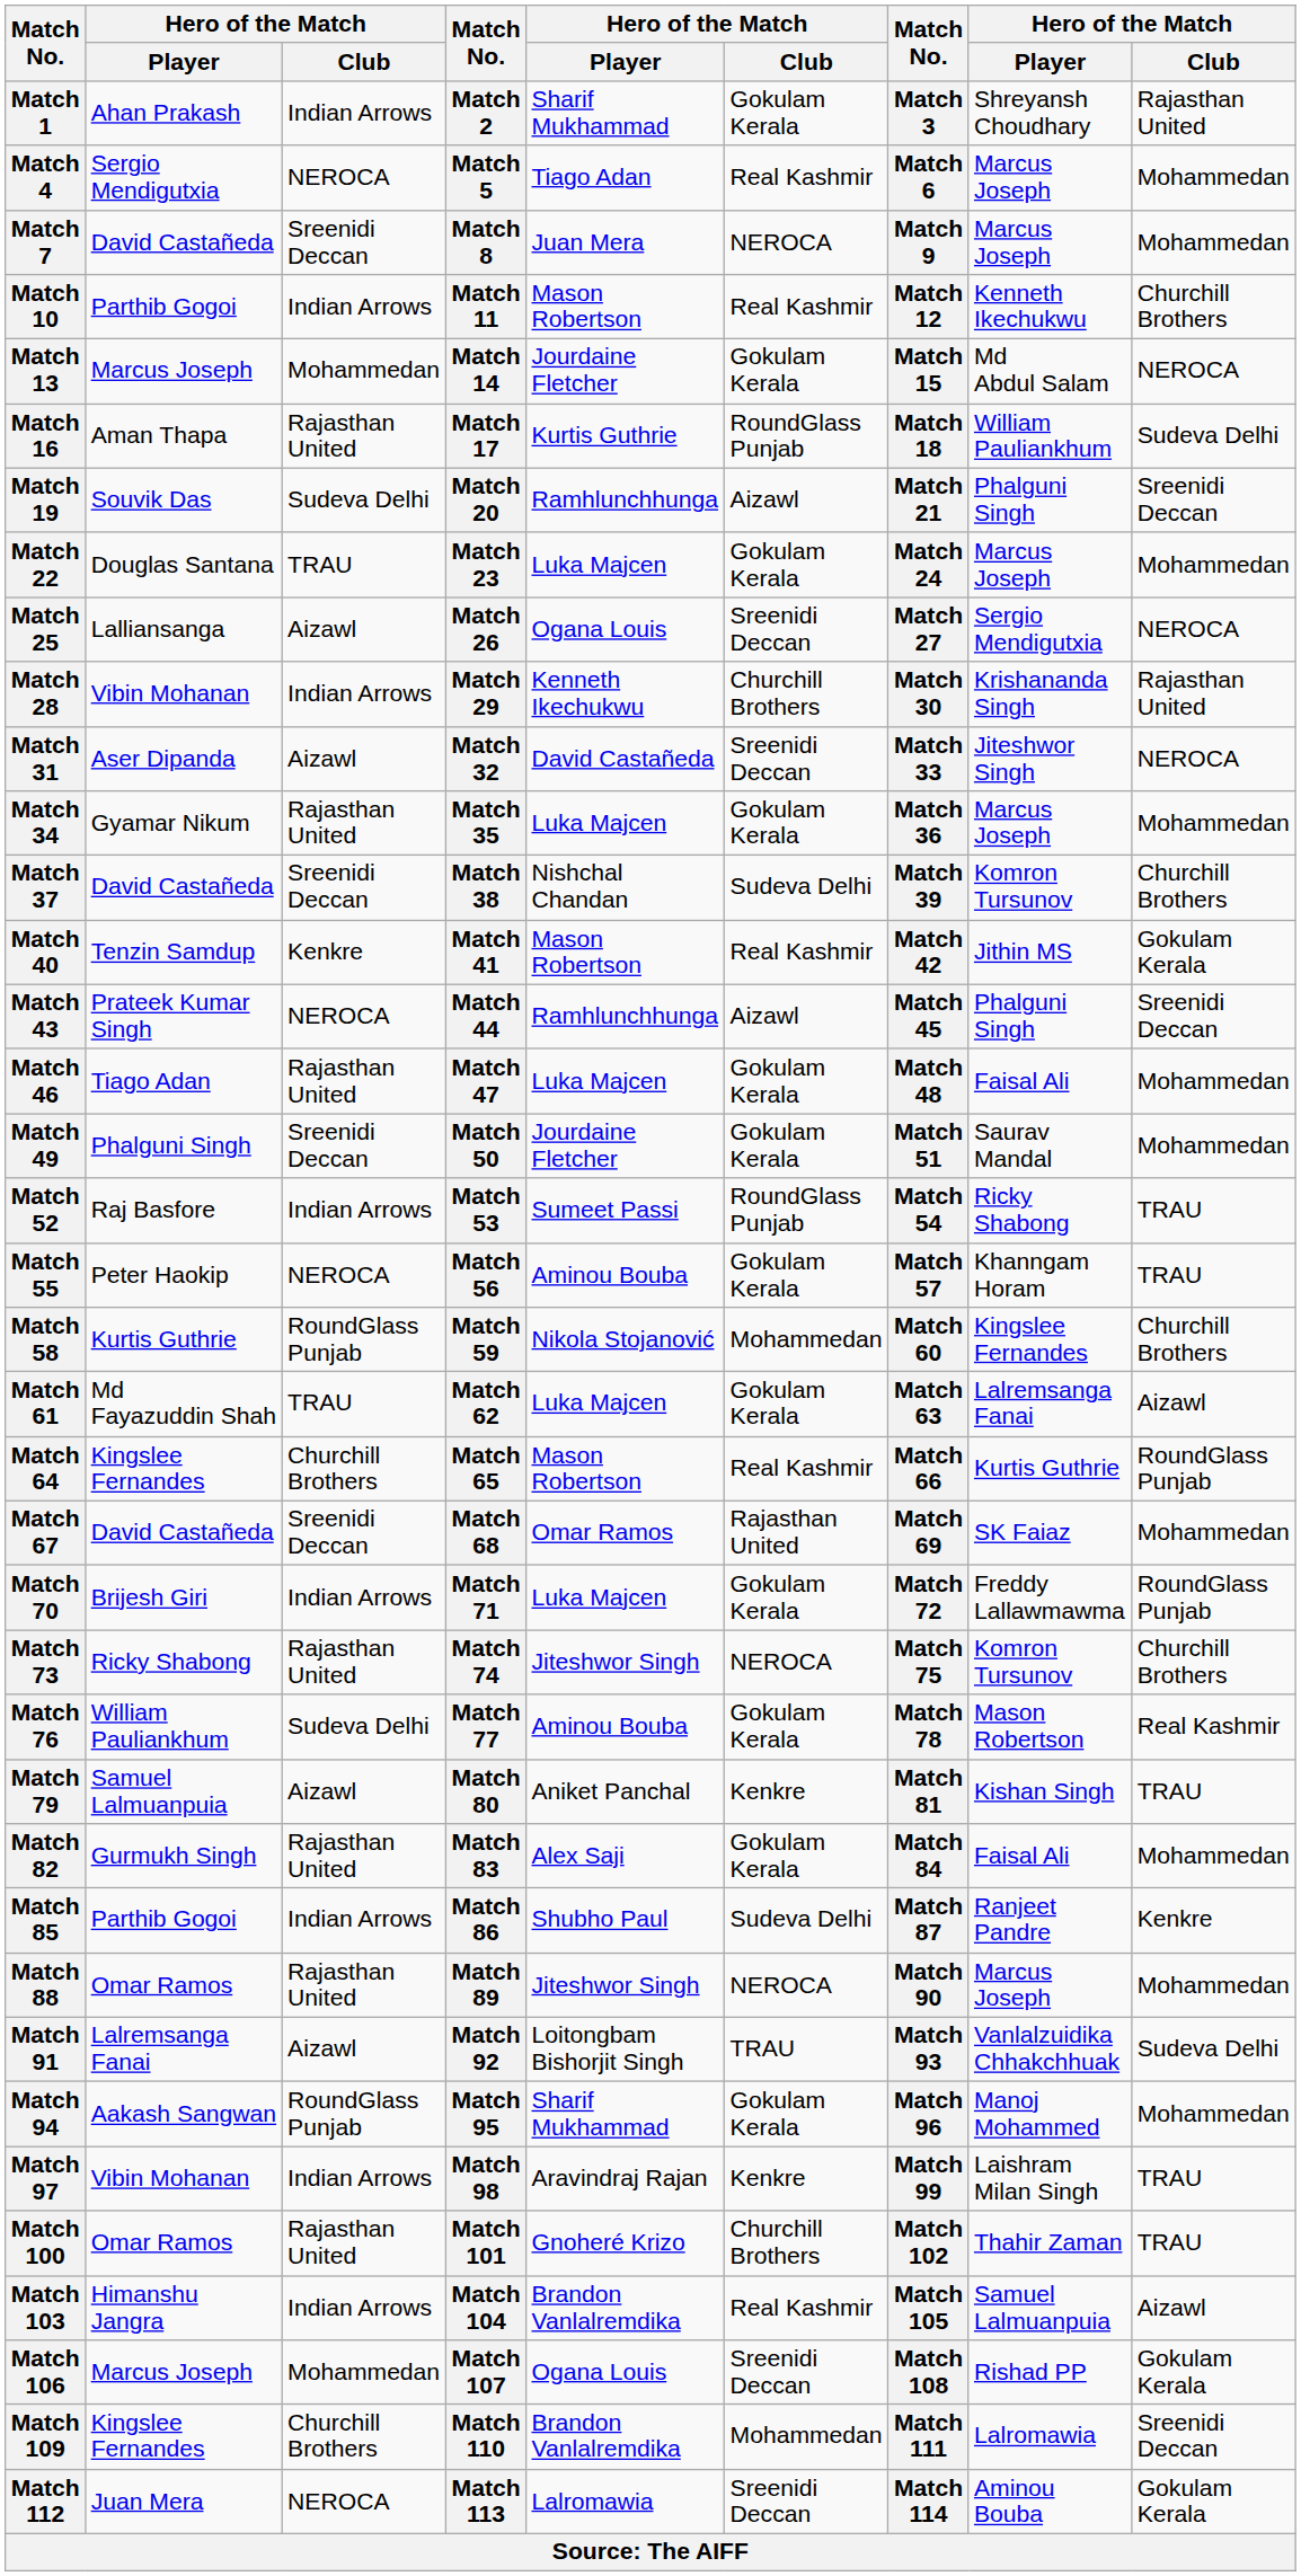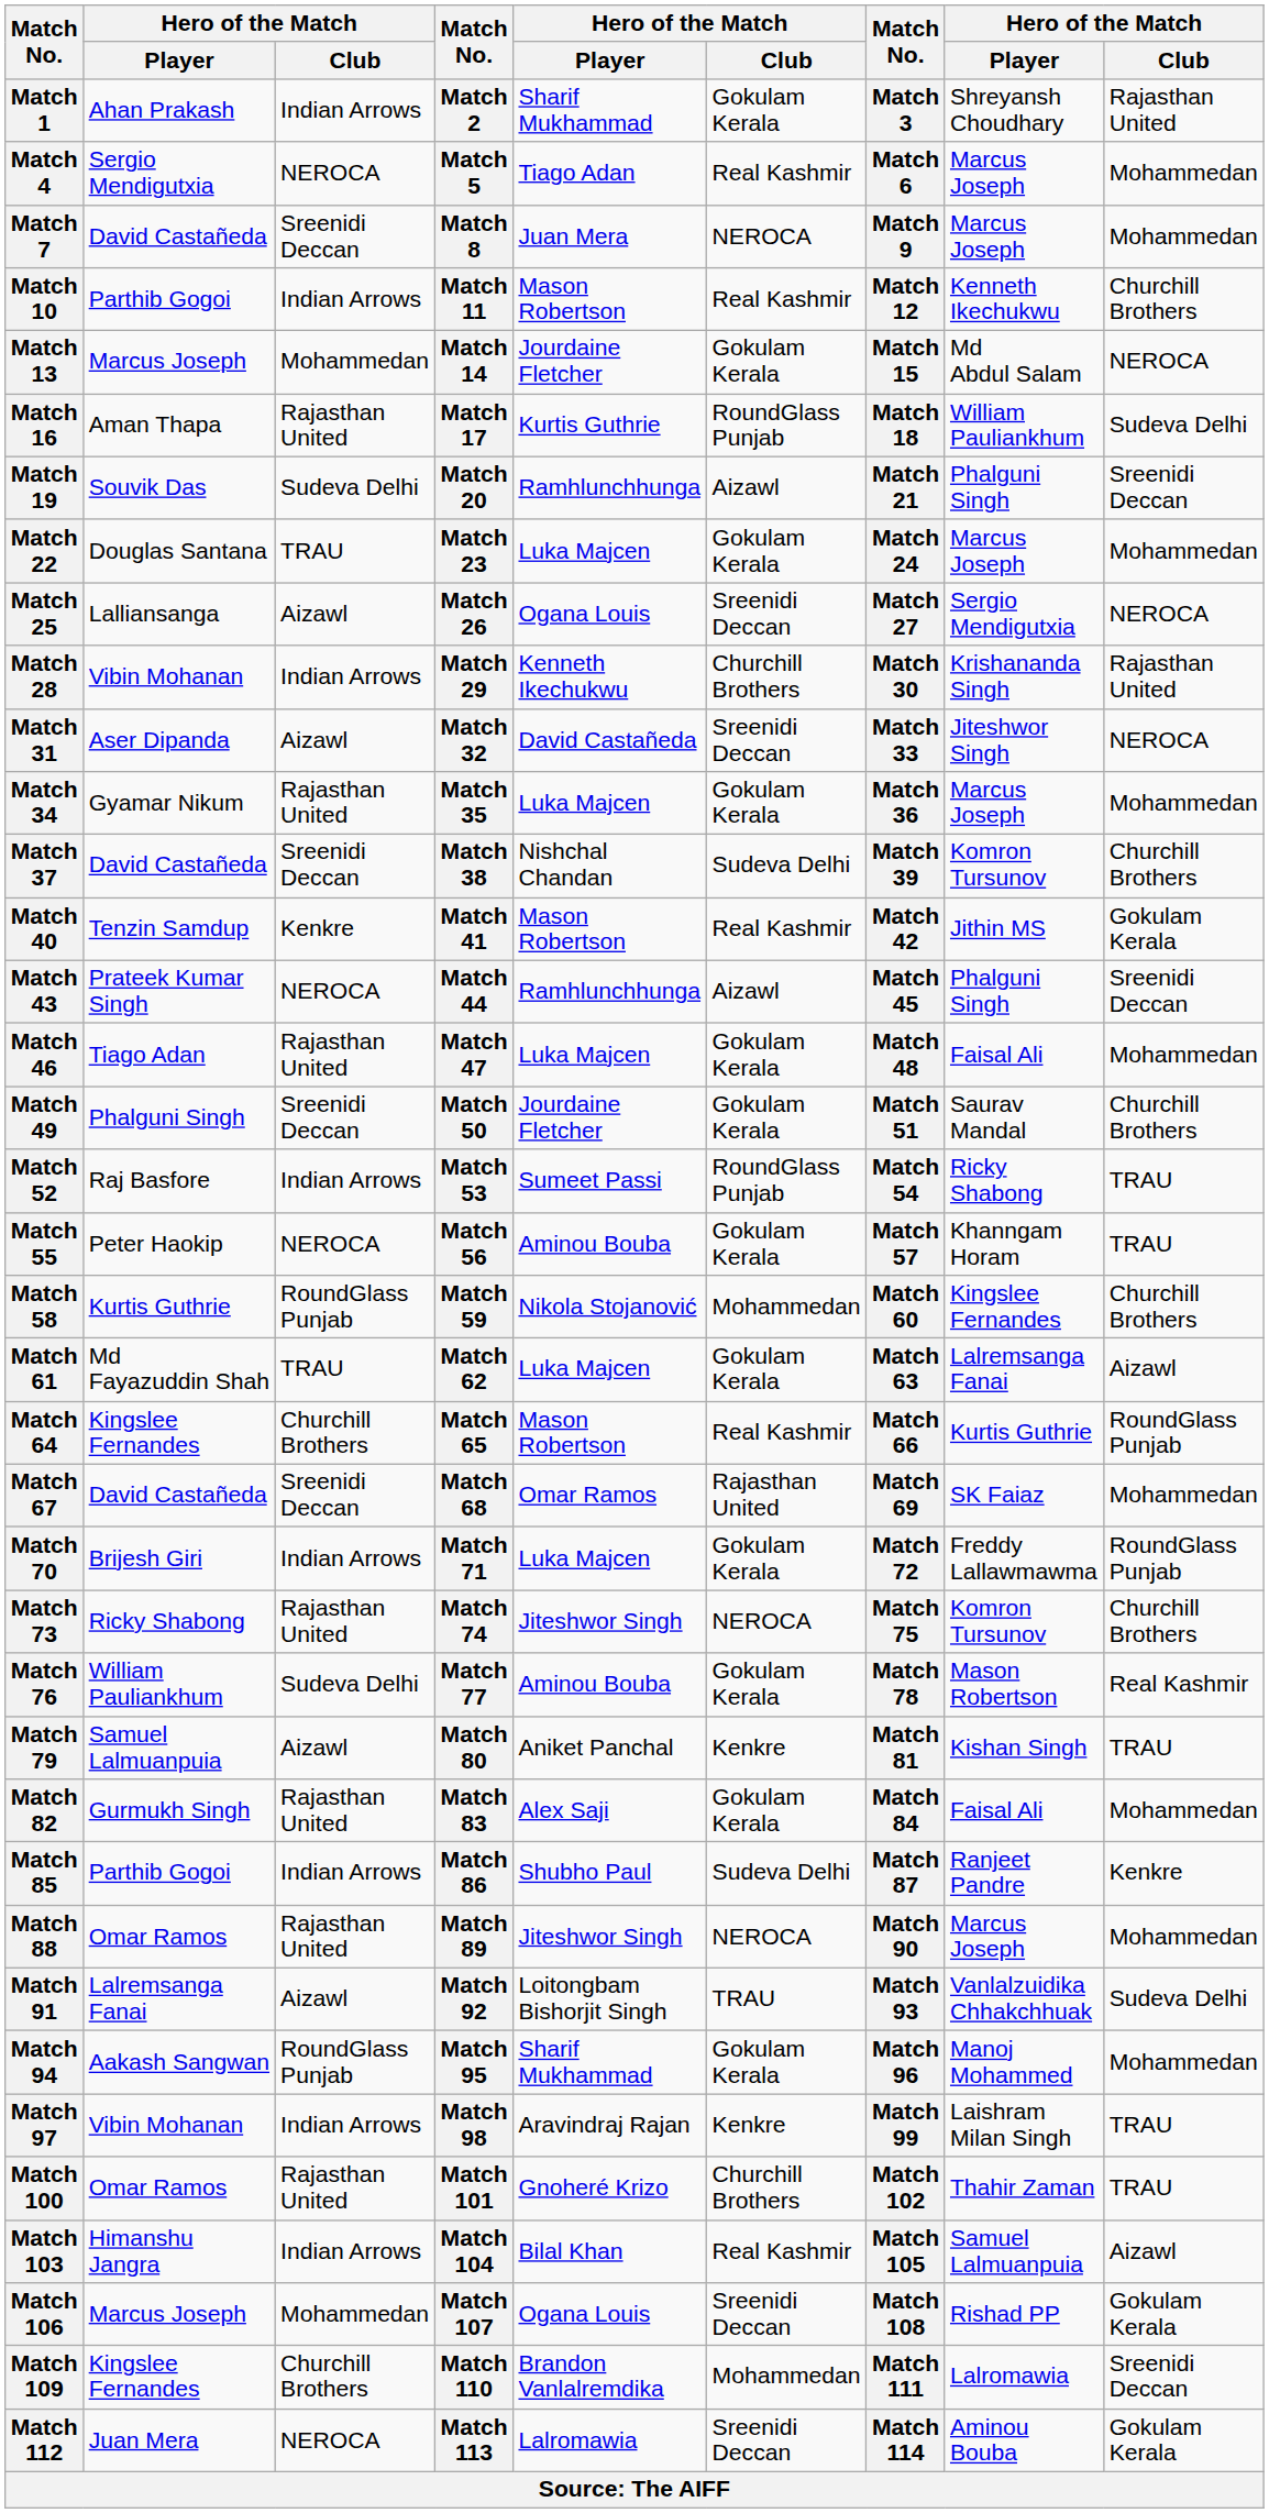 <table class="wikitable">
 <tr>
 <th rowspan="2">Match No.</th>
 <th colspan="2">Hero of the Match</th>
 <th rowspan="2">Match No.</th>
 <th colspan="2">Hero of the Match</th>
 <th rowspan="2">Match No.</th>
 <th colspan="2">Hero of the Match</th>
 </tr>
 <tr>
 <th>Player</th>
 <th>Club</th>
 <th>Player</th>
 <th>Club</th>
 <th>Player</th>
 <th>Club</th>
 </tr>
 <tr>
 <th>Match 1</th>
 <td align="left"> <a href='#'>Ahan Prakash</a></td>
 <td align="left">Indian Arrows</td>
 <th>Match 2</th>
 <td align="left"> <a href='#'>Sharif Mukhammad</a></td>
 <td align="left">Gokulam Kerala</td>
 <th>Match 3</th>
 <td align="left"> Shreyansh Choudhary</td>
 <td align="left">Rajasthan United</td>
 </tr>
 <tr>
 <th>Match 4</th>
 <td align="left"> <a href='#'>Sergio Mendigutxia</a></td>
 <td align="left">NEROCA</td>
 <th>Match 5</th>
 <td align="left"> <a href='#'>Tiago Adan</a></td>
 <td align="left">Real Kashmir</td>
 <th>Match 6</th>
 <td align="left"> <a href='#'>Marcus Joseph</a></td>
 <td align="left">Mohammedan</td>
 </tr>
 <tr>
 <th>Match 7</th>
 <td align="left"> <a href='#'>David Castañeda</a></td>
 <td align="left">Sreenidi Deccan</td>
 <th>Match 8</th>
 <td align="left"> <a href='#'>Juan Mera</a></td>
 <td align="left">NEROCA</td>
 <th>Match 9</th>
 <td align="left"> <a href='#'>Marcus Joseph</a></td>
 <td align="left">Mohammedan</td>
 </tr>
 <tr>
 <th>Match 10</th>
 <td align="left"> <a href='#'>Parthib Gogoi</a></td>
 <td align="left">Indian Arrows</td>
 <th>Match 11</th>
 <td align="left"> <a href='#'>Mason Robertson</a></td>
 <td align="left">Real Kashmir</td>
 <th>Match 12</th>
 <td align="left"> <a href='#'>Kenneth Ikechukwu</a></td>
 <td align="left">Churchill Brothers</td>
 </tr>
 <tr>
 <th>Match 13</th>
 <td align="left"> <a href='#'>Marcus Joseph</a></td>
 <td align="left">Mohammedan</td>
 <th>Match 14</th>
 <td align="left"> <a href='#'>Jourdaine Fletcher</a></td>
 <td align="left">Gokulam Kerala</td>
 <th>Match 15</th>
 <td align="left"> Md Abdul Salam</td>
 <td align="left">NEROCA</td>
 </tr>
 <tr>
 <th>Match 16</th>
 <td align="left"> Aman Thapa</td>
 <td align="left">Rajasthan United</td>
 <th>Match 17</th>
 <td align="Left"> <a href='#'>Kurtis Guthrie</a></td>
 <td align="Left">RoundGlass Punjab</td>
 <th>Match 18</th>
 <td align="left"> <a href='#'>William Pauliankhum</a></td>
 <td align="left">Sudeva Delhi</td>
 </tr>
 <tr>
 <th>Match 19</th>
 <td align="left"> <a href='#'>Souvik Das</a></td>
 <td align="left">Sudeva Delhi</td>
 <th>Match 20</th>
 <td align="left"> <a href='#'>Ramhlunchhunga</a></td>
 <td align="left">Aizawl</td>
 <th>Match 21</th>
 <td align="left"> <a href='#'>Phalguni Singh</a></td>
 <td align="left">Sreenidi Deccan</td>
 </tr>
 <tr>
 <th>Match 22</th>
 <td align="left"> Douglas Santana</td>
 <td align="left">TRAU</td>
 <th>Match 23</th>
 <td align="left"> <a href='#'>Luka Majcen</a></td>
 <td align="left">Gokulam Kerala</td>
 <th>Match 24</th>
 <td align="left"> <a href='#'>Marcus Joseph</a></td>
 <td align="left">Mohammedan</td>
 </tr>
 <tr>
 <th>Match 25</th>
 <td align="left"> Lalliansanga</td>
 <td align="left">Aizawl</td>
 <th>Match 26</th>
 <td align="left"> <a href='#'>Ogana Louis</a></td>
 <td align="left">Sreenidi Deccan</td>
 <th>Match 27</th>
 <td align="left"> <a href='#'>Sergio Mendigutxia</a></td>
 <td align="left">NEROCA</td>
 </tr>
 <tr>
 <th>Match 28</th>
 <td align="left"> <a href='#'>Vibin Mohanan</a></td>
 <td align="left">Indian Arrows</td>
 <th>Match 29</th>
 <td align="left"> <a href='#'>Kenneth Ikechukwu</a></td>
 <td align="left">Churchill Brothers</td>
 <th>Match 30</th>
 <td align="left"> <a href='#'>Krishananda Singh</a></td>
 <td align="left">Rajasthan United</td>
 </tr>
 <tr>
 <th>Match 31</th>
 <td align="left"> <a href='#'>Aser Dipanda</a></td>
 <td align="left">Aizawl</td>
 <th>Match 32</th>
 <td align="left"> <a href='#'>David Castañeda</a></td>
 <td align="left">Sreenidi Deccan</td>
 <th>Match 33</th>
 <td align="left"> <a href='#'>Jiteshwor Singh</a></td>
 <td align="left">NEROCA</td>
 </tr>
 <tr>
 <th>Match 34</th>
 <td align="left"> Gyamar Nikum</td>
 <td align="left">Rajasthan United</td>
 <th>Match 35</th>
 <td align="left"> <a href='#'>Luka Majcen</a></td>
 <td align="left">Gokulam Kerala</td>
 <th>Match 36</th>
 <td align="left"> <a href='#'>Marcus Joseph</a></td>
 <td align="left">Mohammedan</td>
 </tr>
 <tr>
 <th>Match 37</th>
 <td align="left"> <a href='#'>David Castañeda</a></td>
 <td align="left">Sreenidi Deccan</td>
 <th>Match 38</th>
 <td align="left"> Nishchal Chandan</td>
 <td align="left">Sudeva Delhi</td>
 <th>Match 39</th>
 <td align="left"> <a href='#'>Komron Tursunov</a></td>
 <td align="left">Churchill Brothers</td>
 </tr>
 <tr>
 <th>Match 40</th>
 <td align="left"> <a href='#'>Tenzin Samdup</a></td>
 <td align="left">Kenkre</td>
 <th>Match 41</th>
 <td align="left"> <a href='#'>Mason Robertson</a></td>
 <td align="left">Real Kashmir</td>
 <th>Match 42</th>
 <td align="left"> <a href='#'>Jithin MS</a></td>
 <td align="left">Gokulam Kerala</td>
 </tr>
 <tr>
 <th>Match 43</th>
 <td align="left"> <a href='#'>Prateek Kumar Singh</a></td>
 <td align="left">NEROCA</td>
 <th>Match 44</th>
 <td align="left"> <a href='#'>Ramhlunchhunga</a></td>
 <td align="left">Aizawl</td>
 <th>Match 45</th>
 <td align="left"> <a href='#'>Phalguni Singh</a></td>
 <td align="left">Sreenidi Deccan</td>
 </tr>
 <tr>
 <th>Match 46</th>
 <td align="left"> <a href='#'>Tiago Adan</a></td>
 <td align="left">Rajasthan United</td>
 <th>Match 47</th>
 <td align="left"> <a href='#'>Luka Majcen</a></td>
 <td align="left">Gokulam Kerala</td>
 <th>Match 48</th>
 <td align="left"> <a href='#'>Faisal Ali</a></td>
 <td align="left">Mohammedan</td>
 </tr>
 <tr>
 <th>Match 49</th>
 <td align="left"> <a href='#'>Phalguni Singh</a></td>
 <td align="left">Sreenidi Deccan</td>
 <th>Match 50</th>
 <td align="Left"> <a href='#'>Jourdaine Fletcher</a></td>
 <td align="Left">Gokulam Kerala</td>
 <th>Match 51</th>
 <td align="left"> Saurav Mandal</td>
-<td align="left">Mohammedan</td>
+<td align="left">Churchill Brothers</td>
 </tr>
 <tr>
 <th>Match 52</th>
 <td align="left"> Raj Basfore</td>
 <td align="left">Indian Arrows</td>
 <th>Match 53</th>
 <td align="left"> <a href='#'>Sumeet Passi</a></td>
 <td align="left">RoundGlass Punjab</td>
 <th>Match 54</th>
 <td align="left"> <a href='#'>Ricky Shabong</a></td>
 <td align="left">TRAU</td>
 </tr>
 <tr>
 <th>Match 55</th>
 <td align="left"> Peter Haokip</td>
 <td align="left">NEROCA</td>
 <th>Match 56</th>
 <td align="left"> <a href='#'>Aminou Bouba</a></td>
 <td align="left">Gokulam Kerala</td>
 <th>Match 57</th>
 <td align="left"> Khanngam Horam</td>
 <td align="left">TRAU</td>
 </tr>
 <tr>
 <th>Match 58</th>
 <td align="Left"> <a href='#'>Kurtis Guthrie</a></td>
 <td align="Left">RoundGlass Punjab</td>
 <th>Match 59</th>
 <td align="Left"> <a href='#'>Nikola Stojanović</a></td>
 <td align="Left">Mohammedan</td>
 <th>Match 60</th>
 <td align="left"> <a href='#'>Kingslee Fernandes</a></td>
 <td align="left">Churchill Brothers</td>
 </tr>
 <tr>
 <th>Match 61</th>
 <td align="left"> Md Fayazuddin Shah</td>
 <td align="left">TRAU</td>
 <th>Match 62</th>
 <td align="left"> <a href='#'>Luka Majcen</a></td>
 <td align="left">Gokulam Kerala</td>
 <th>Match 63</th>
 <td align="left"> <a href='#'>Lalremsanga Fanai</a></td>
 <td align="left">Aizawl</td>
 </tr>
 <tr>
 <th>Match 64</th>
 <td align="left"> <a href='#'>Kingslee Fernandes</a></td>
 <td align="left">Churchill Brothers</td>
 <th>Match 65</th>
 <td align="left"> <a href='#'>Mason Robertson</a></td>
 <td align="left">Real Kashmir</td>
 <th>Match 66</th>
 <td align="Left"> <a href='#'>Kurtis Guthrie</a></td>
 <td align="Left">RoundGlass Punjab</td>
 </tr>
 <tr>
 <th>Match 67</th>
 <td align="left"> <a href='#'>David Castañeda</a></td>
 <td align="left">Sreenidi Deccan</td>
 <th>Match 68</th>
 <td align="left"> <a href='#'>Omar Ramos</a></td>
 <td align="left">Rajasthan United</td>
 <th>Match 69</th>
 <td align="left"> <a href='#'>SK Faiaz</a></td>
 <td align="left">Mohammedan</td>
 </tr>
 <tr>
 <th>Match 70</th>
 <td align="left"> <a href='#'>Brijesh Giri</a></td>
 <td align="left">Indian Arrows</td>
 <th>Match 71</th>
 <td align="left"> <a href='#'>Luka Majcen</a></td>
 <td align="left">Gokulam Kerala</td>
 <th>Match 72</th>
 <td align="left"> Freddy Lallawmawma</td>
 <td align="left">RoundGlass Punjab</td>
 </tr>
 <tr>
 <th>Match 73</th>
 <td align="left"> <a href='#'>Ricky Shabong</a></td>
 <td align="left">Rajasthan United</td>
 <th>Match 74</th>
 <td align="left"> <a href='#'>Jiteshwor Singh</a></td>
 <td align="left">NEROCA</td>
 <th>Match 75</th>
 <td align="left"> <a href='#'>Komron Tursunov</a></td>
 <td align="left">Churchill Brothers</td>
 </tr>
 <tr>
 <th>Match 76</th>
 <td align="left"> <a href='#'>William Pauliankhum</a></td>
 <td align="left">Sudeva Delhi</td>
 <th>Match 77</th>
 <td align="left"> <a href='#'>Aminou Bouba</a></td>
 <td align="left">Gokulam Kerala</td>
 <th>Match 78</th>
 <td align="left"> <a href='#'>Mason Robertson</a></td>
 <td align="left">Real Kashmir</td>
 </tr>
 <tr>
 <th>Match 79</th>
 <td align="left"> <a href='#'>Samuel Lalmuanpuia</a></td>
 <td align="left">Aizawl</td>
 <th>Match 80</th>
 <td align="left"> Aniket Panchal</td>
 <td align="left">Kenkre</td>
 <th>Match 81</th>
 <td align="left"> <a href='#'>Kishan Singh</a></td>
 <td align="left">TRAU</td>
 </tr>
 <tr>
 <th>Match 82</th>
 <td align="left"> <a href='#'>Gurmukh Singh</a></td>
 <td align="left">Rajasthan United</td>
 <th>Match 83</th>
 <td align="left"> <a href='#'>Alex Saji</a></td>
 <td align="left">Gokulam Kerala</td>
 <th>Match 84</th>
 <td align="left"> <a href='#'>Faisal Ali</a></td>
 <td align="left">Mohammedan</td>
 </tr>
 <tr>
 <th>Match 85</th>
 <td align="left"> <a href='#'>Parthib Gogoi</a></td>
 <td align="left">Indian Arrows</td>
 <th>Match 86</th>
 <td align="left"> <a href='#'>Shubho Paul</a></td>
 <td align="left">Sudeva Delhi</td>
 <th>Match 87</th>
 <td align="left"> <a href='#'>Ranjeet Pandre</a></td>
 <td align="left">Kenkre</td>
 </tr>
 <tr>
 <th>Match 88</th>
 <td align="left"> <a href='#'>Omar Ramos</a></td>
 <td align="left">Rajasthan United</td>
 <th>Match 89</th>
 <td align="left"> <a href='#'>Jiteshwor Singh</a></td>
 <td align="left">NEROCA</td>
 <th>Match 90</th>
 <td align="left"> <a href='#'>Marcus Joseph</a></td>
 <td align="left">Mohammedan</td>
 </tr>
 <tr>
 <th>Match 91</th>
 <td align="left"> <a href='#'>Lalremsanga Fanai</a></td>
 <td align="left">Aizawl</td>
 <th>Match 92</th>
 <td align="left"> Loitongbam Bishorjit Singh</td>
 <td align="left">TRAU</td>
 <th>Match 93</th>
 <td align="left"> <a href='#'>Vanlalzuidika Chhakchhuak</a></td>
 <td align="left">Sudeva Delhi</td>
 </tr>
 <tr>
 <th>Match 94</th>
 <td align="left"> <a href='#'>Aakash Sangwan</a></td>
 <td align="left">RoundGlass Punjab</td>
 <th>Match 95</th>
 <td align="left"> <a href='#'>Sharif Mukhammad</a></td>
 <td align="left">Gokulam Kerala</td>
 <th>Match 96</th>
 <td align="left"> <a href='#'>Manoj Mohammed</a></td>
 <td align="left">Mohammedan</td>
 </tr>
 <tr>
 <th>Match 97</th>
 <td align="left"> <a href='#'>Vibin Mohanan</a></td>
 <td align="left">Indian Arrows</td>
 <th>Match 98</th>
 <td align="left"> Aravindraj Rajan</td>
 <td align="left">Kenkre</td>
 <th>Match 99</th>
 <td align="left"> Laishram Milan Singh</td>
 <td align="left">TRAU</td>
 </tr>
 <tr>
 <th>Match 100</th>
 <td align="left"> <a href='#'>Omar Ramos</a></td>
 <td align="left">Rajasthan United</td>
 <th>Match 101</th>
 <td align="left"> <a href='#'>Gnoheré Krizo</a></td>
 <td align="left">Churchill Brothers</td>
 <th>Match 102</th>
 <td align="left"> <a href='#'>Thahir Zaman</a></td>
 <td align="left">TRAU</td>
 </tr>
 <tr>
 <th>Match 103</th>
 <td align="left"> <a href='#'>Himanshu Jangra</a></td>
 <td align="left">Indian Arrows</td>
 <th>Match 104</th>
-<td align="left"> <a href='#'>Brandon Vanlalremdika</a></td>
+<td align="left"> <a href='#'>Bilal Khan</a></td>
 <td align="left">Real Kashmir</td>
 <th>Match 105</th>
 <td align="left"> <a href='#'>Samuel Lalmuanpuia</a></td>
 <td align="left">Aizawl</td>
 </tr>
 <tr>
 <th>Match 106</th>
 <td align="left"> <a href='#'>Marcus Joseph</a></td>
 <td align="left">Mohammedan</td>
 <th>Match 107</th>
 <td align="left"> <a href='#'>Ogana Louis</a></td>
 <td align="left">Sreenidi Deccan</td>
 <th>Match 108</th>
 <td align="left"> <a href='#'>Rishad PP</a></td>
 <td align="left">Gokulam Kerala</td>
 </tr>
 <tr>
 <th>Match 109</th>
 <td align="left"> <a href='#'>Kingslee Fernandes</a></td>
 <td align="left">Churchill Brothers</td>
 <th>Match 110</th>
 <td align="left"> <a href='#'>Brandon Vanlalremdika</a></td>
 <td align="left">Mohammedan</td>
 <th>Match 111</th>
 <td align="left"> <a href='#'>Lalromawia</a></td>
 <td align="left">Sreenidi Deccan</td>
 </tr>
 <tr>
 <th>Match 112</th>
 <td align="left"> <a href='#'>Juan Mera</a></td>
 <td align="left">NEROCA</td>
 <th>Match 113</th>
 <td align="left"> <a href='#'>Lalromawia</a></td>
 <td align="left">Sreenidi Deccan</td>
 <th>Match 114</th>
 <td align="left"> <a href='#'>Aminou Bouba</a></td>
 <td align="left">Gokulam Kerala</td>
 </tr>
 <tr>
 <th colspan="9">Source: The AIFF</th>
 </tr>
 </table>
